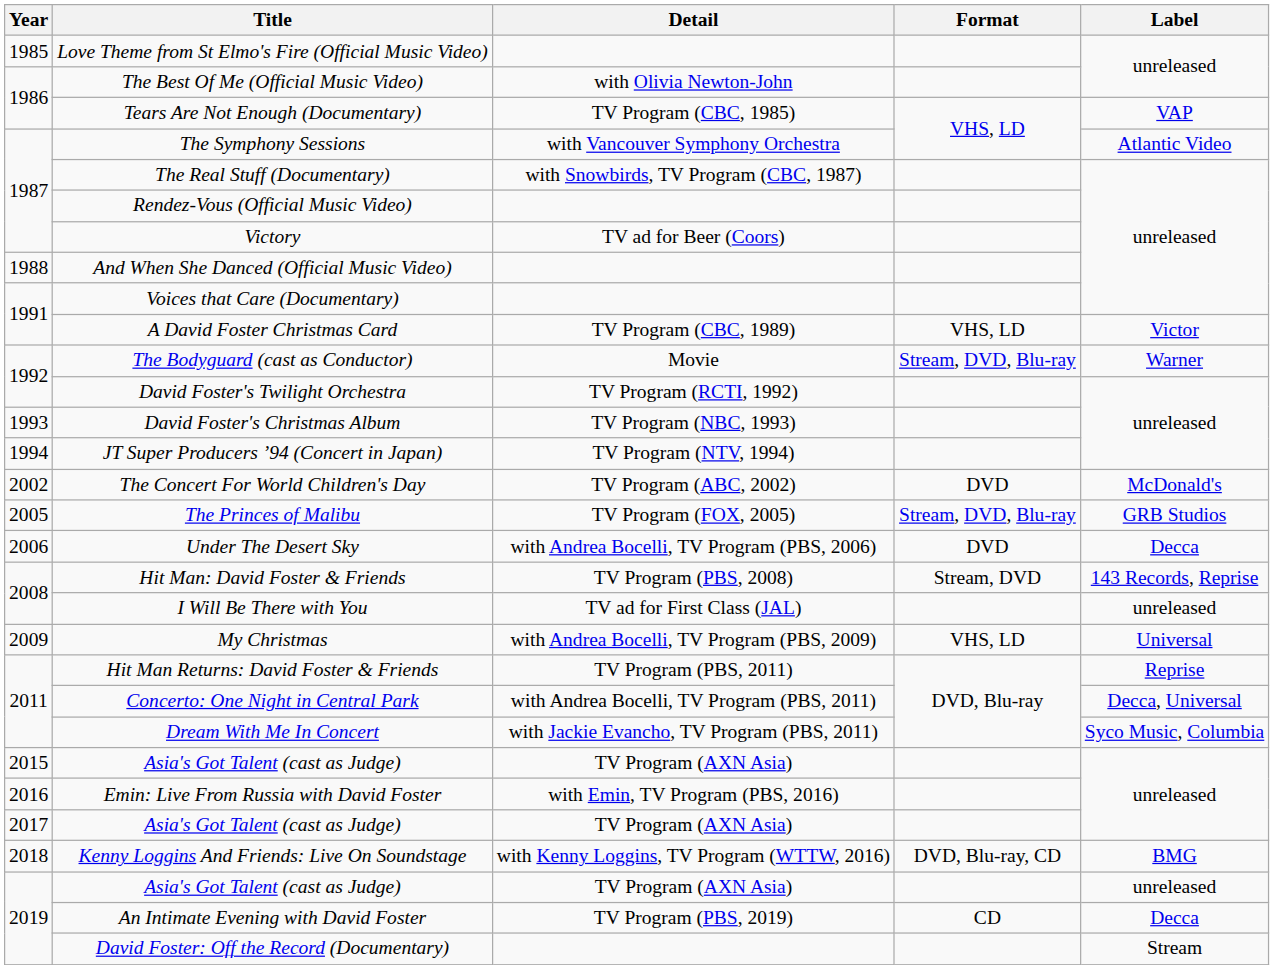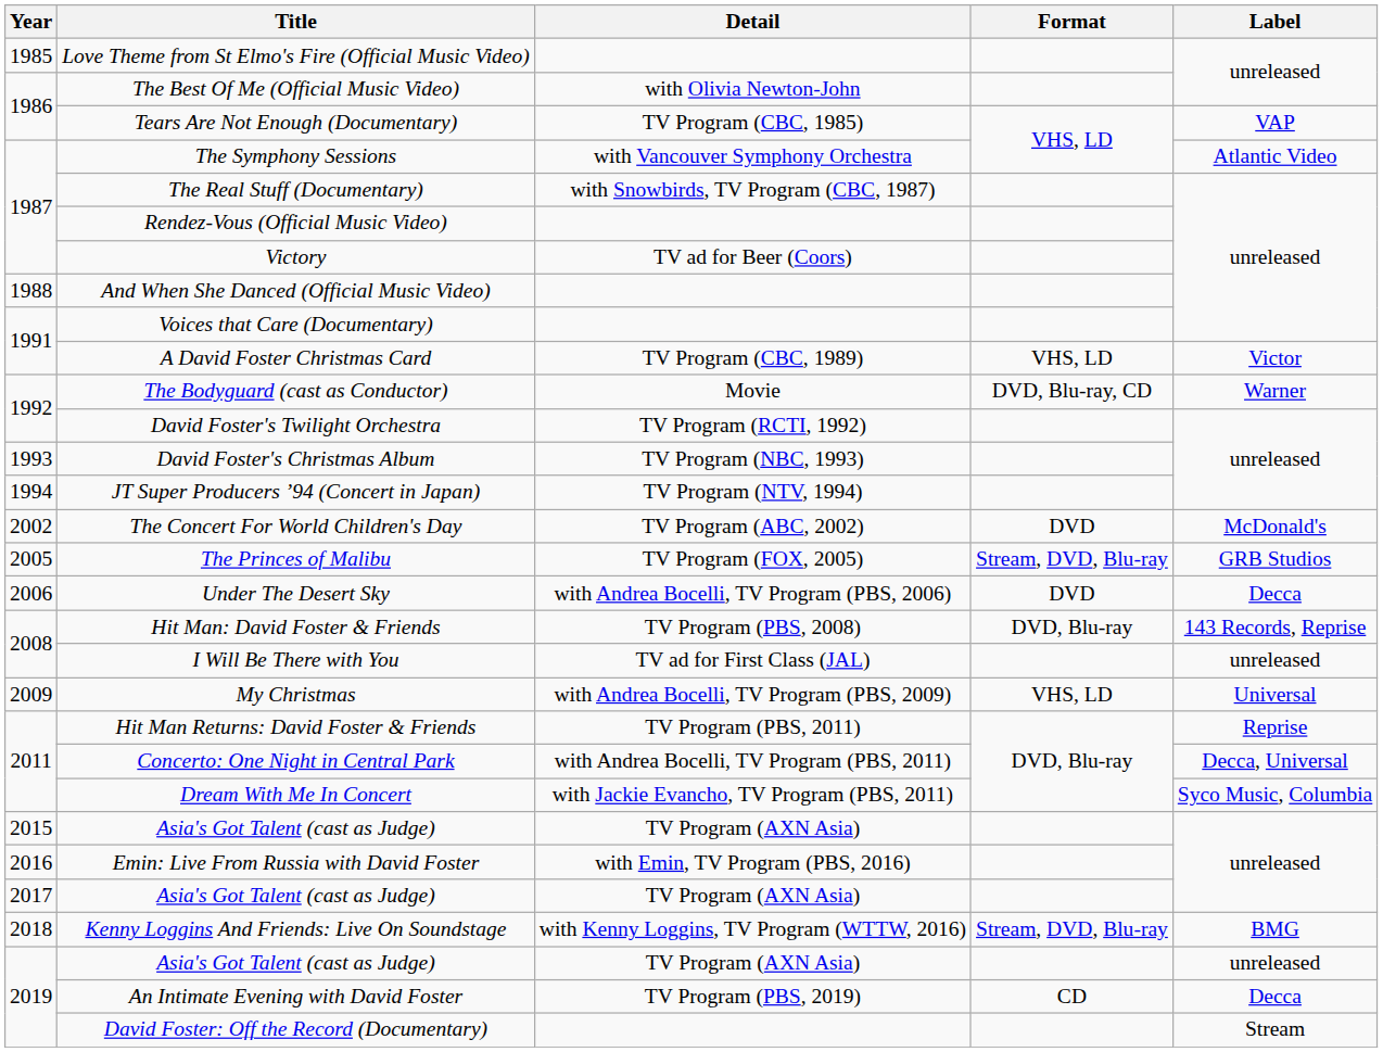 <table class="wikitable" style="text-align:center;">
 <tr>
 <th>Year</th>
 <th>Title</th>
 <th>Detail</th>
 <th>Format</th>
 <th>Label</th>
 </tr>
 <tr>
 <td>1985</td>
 <td><em>Love Theme from St  Elmo's Fire (Official Music Video)</em></td>
 <td></td>
 <td></td>
 <td rowspan="2">unreleased</td>
 </tr>
 <tr>
 <td rowspan="2">1986</td>
 <td><em>The Best Of Me (Official Music Video)</em></td>
 <td>with <a href='#'>Olivia Newton-John</a></td>
 <td></td>
 </tr>
 <tr>
 <td><em>Tears Are Not Enough (Documentary)</em></td>
 <td>TV Program (<a href='#'>CBC</a>, 1985)</td>
 <td rowspan="2"><a href='#'>VHS</a>, <a href='#'>LD</a></td>
 <td><a href='#'>VAP</a></td>
 </tr>
 <tr>
 <td rowspan="4">1987</td>
 <td><em>The Symphony Sessions</em></td>
 <td>with <a href='#'>Vancouver Symphony Orchestra</a></td>
 <td><a href='#'>Atlantic Video</a></td>
 </tr>
 <tr>
 <td><em>The Real Stuff (Documentary)</em></td>
 <td>with <a href='#'>Snowbirds</a>, TV Program (<a href='#'>CBC</a>, 1987)</td>
 <td></td>
 <td rowspan="5">unreleased</td>
 </tr>
 <tr>
 <td><em>Rendez-Vous (Official Music Video)</em></td>
 <td></td>
 <td></td>
 </tr>
 <tr>
 <td><em>Victory</em></td>
 <td>TV ad for Beer (<a href='#'>Coors</a>)</td>
 <td></td>
 </tr>
 <tr>
 <td>1988</td>
 <td><em>And When She Danced (Official Music Video)</em></td>
 <td></td>
 <td></td>
 </tr>
 <tr>
 <td rowspan="2">1991</td>
 <td><em>Voices that Care (Documentary)</em></td>
 <td></td>
 <td></td>
 </tr>
 <tr>
 <td><em>A David Foster Christmas Card</em></td>
 <td>TV Program (<a href='#'>CBC</a>, 1989)</td>
 <td>VHS, LD</td>
 <td><a href='#'>Victor</a></td>
 </tr>
 <tr>
 <td rowspan="2">1992</td>
 <td><em><a href='#'>The Bodyguard</a> (cast as Conductor)</em></td>
 <td>Movie</td>
-<td><a href='#'>Stream</a>, <a href='#'>DVD</a>, <a href='#'>Blu-ray</a></td>
+<td>DVD, Blu-ray, CD</td>
 <td><a href='#'>Warner</a></td>
 </tr>
 <tr>
 <td><em>David Foster's Twilight Orchestra</em></td>
 <td>TV Program (<a href='#'>RCTI</a>, 1992)</td>
 <td></td>
 <td rowspan="3">unreleased</td>
 </tr>
 <tr>
 <td>1993</td>
 <td><em>David Foster's Christmas Album</em></td>
 <td>TV Program (<a href='#'>NBC</a>, 1993)</td>
 <td></td>
 </tr>
 <tr>
 <td>1994</td>
 <td><em>JT Super Producers ’94 (Concert in Japan)</em></td>
 <td>TV Program (<a href='#'>NTV</a>, 1994)</td>
 <td></td>
 </tr>
 <tr>
 <td>2002</td>
 <td><em>The Concert For World Children's Day</em></td>
 <td>TV Program (<a href='#'>ABC</a>, 2002)</td>
 <td>DVD</td>
 <td><a href='#'>McDonald's</a></td>
 </tr>
 <tr>
 <td>2005</td>
 <td><em><a href='#'>The Princes of Malibu</a></em></td>
 <td>TV Program (<a href='#'>FOX</a>, 2005)</td>
 <td><a href='#'>Stream</a>, <a href='#'>DVD</a>, <a href='#'>Blu-ray</a></td>
 <td><a href='#'>GRB Studios</a></td>
 </tr>
 <tr>
 <td>2006</td>
 <td><em>Under The Desert Sky</em></td>
 <td>with <a href='#'>Andrea Bocelli</a>, TV Program (PBS, 2006)</td>
 <td>DVD</td>
 <td><a href='#'>Decca</a></td>
 </tr>
 <tr>
 <td rowspan="2">2008</td>
 <td><em>Hit Man: David Foster & Friends</em></td>
 <td>TV Program (<a href='#'>PBS</a>, 2008)</td>
-<td>Stream, DVD</td>
+<td>DVD, Blu-ray</td>
 <td><a href='#'>143 Records</a>, <a href='#'>Reprise</a></td>
 </tr>
 <tr>
 <td><em>I Will Be There with You</em></td>
 <td>TV ad for First Class (<a href='#'>JAL</a>)</td>
 <td></td>
 <td>unreleased</td>
 </tr>
 <tr>
 <td>2009</td>
 <td><em>My Christmas</em></td>
 <td>with <a href='#'>Andrea Bocelli</a>, TV Program (PBS, 2009)</td>
 <td>VHS, LD</td>
 <td><a href='#'>Universal</a></td>
 </tr>
 <tr>
 <td rowspan="3">2011</td>
 <td><em>Hit Man Returns: David Foster & Friends</em></td>
 <td>TV Program (PBS, 2011)</td>
 <td rowspan="3">DVD, Blu-ray</td>
 <td><a href='#'>Reprise</a></td>
 </tr>
 <tr>
 <td><em><a href='#'>Concerto: One Night in Central Park</a></em></td>
 <td>with Andrea Bocelli, TV Program (PBS, 2011)</td>
 <td><a href='#'>Decca</a>, <a href='#'>Universal</a></td>
 </tr>
 <tr>
 <td><em><a href='#'>Dream With Me In Concert</a></em></td>
 <td>with <a href='#'>Jackie Evancho</a>, TV Program (PBS, 2011)</td>
 <td><a href='#'>Syco Music</a>, <a href='#'>Columbia</a></td>
 </tr>
 <tr>
 <td>2015</td>
 <td><em><a href='#'>Asia's Got Talent</a> (cast as Judge)</em></td>
 <td>TV Program (<a href='#'>AXN Asia</a>)</td>
 <td></td>
 <td rowspan="3">unreleased</td>
 </tr>
 <tr>
 <td>2016</td>
 <td><em>Emin: Live From Russia with David Foster</em></td>
 <td>with <a href='#'>Emin</a>, TV Program (PBS, 2016)</td>
 <td></td>
 </tr>
 <tr>
 <td>2017</td>
 <td><em><a href='#'>Asia's Got Talent</a> (cast as Judge)</em></td>
 <td>TV Program (<a href='#'>AXN Asia</a>)</td>
 <td></td>
 </tr>
 <tr>
 <td>2018</td>
 <td><em><a href='#'>Kenny Loggins</a> And Friends: Live On Soundstage</em></td>
 <td>with <a href='#'>Kenny Loggins</a>, TV Program (<a href='#'>WTTW</a>, 2016)</td>
-<td>DVD, Blu-ray, CD</td>
+<td><a href='#'>Stream</a>, <a href='#'>DVD</a>, <a href='#'>Blu-ray</a></td>
 <td><a href='#'>BMG</a></td>
 </tr>
 <tr>
 <td rowspan="3">2019</td>
 <td><em><a href='#'>Asia's Got Talent</a> (cast as Judge)</em></td>
 <td>TV Program (<a href='#'>AXN Asia</a>)</td>
 <td></td>
 <td>unreleased</td>
 </tr>
 <tr>
 <td><em>An Intimate Evening with David Foster</em></td>
 <td>TV Program (<a href='#'>PBS</a>, 2019)</td>
 <td>CD</td>
 <td><a href='#'>Decca</a></td>
 </tr>
 <tr>
 <td><em><a href='#'>David Foster: Off the Record</a>  (Documentary)</em></td>
 <td></td>
 <td></td>
 <td>Stream</td>
 </tr>
 </table>
